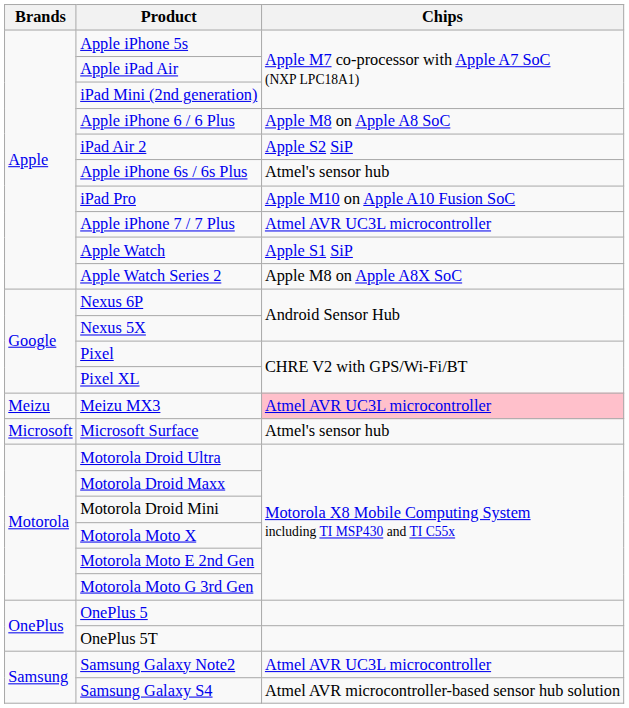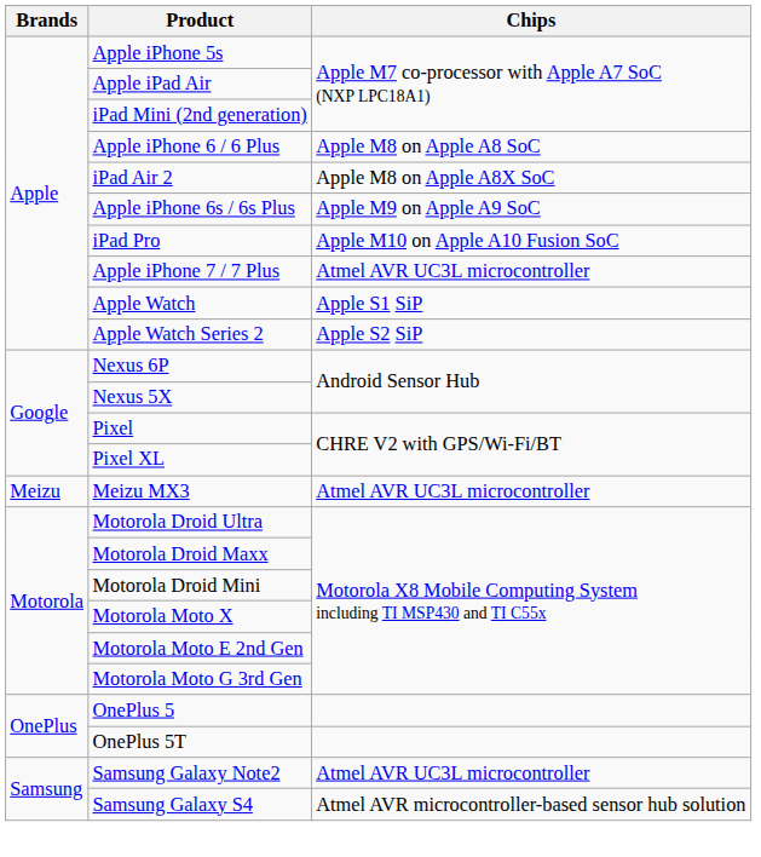 <table class="wikitable sortable">
 <tr>
 <th>Brands</th>
 <th>Product</th>
 <th>Chips</th>
 </tr>
 <tr>
 <td rowspan="10"><a href='#'>Apple</a></td>
 <td><a href='#'>Apple iPhone 5s</a></td>
 <td rowspan="3"><a href='#'>Apple M7</a> co-processor with <a href='#'>Apple A7 SoC</a><br><small>(NXP LPC18A1)</small></td>
 </tr>
 <tr>
 <td><a href='#'>Apple iPad Air</a></td>
 </tr>
 <tr>
 <td><a href='#'>iPad Mini (2nd generation)</a></td>
 </tr>
 <tr>
 <td><a href='#'>Apple iPhone 6 / 6 Plus</a></td>
 <td><a href='#'>Apple M8</a> on <a href='#'>Apple A8 SoC</a></td>
 </tr>
 <tr>
 <td><a href='#'>iPad Air 2</a></td>
-<td><a href='#'>Apple S2</a> <a href='#'>SiP</a></td>
+<td>Apple M8 on <a href='#'>Apple A8X SoC</a></td>
 </tr>
 <tr>
 <td><a href='#'>Apple iPhone 6s / 6s Plus</a></td>
-<td>Atmel's sensor hub</td>
+<td><a href='#'>Apple M9</a> on <a href='#'>Apple A9 SoC</a></td>
 </tr>
 <tr>
 <td><a href='#'>iPad Pro</a></td>
 <td><a href='#'>Apple M10</a> on <a href='#'>Apple A10 Fusion SoC</a></td>
 </tr>
 <tr>
 <td><a href='#'>Apple iPhone 7 / 7 Plus</a></td>
 <td><a href='#'>Atmel AVR UC3L microcontroller</a></td>
 </tr>
 <tr>
 <td><a href='#'>Apple Watch</a></td>
 <td><a href='#'>Apple S1</a> <a href='#'>SiP</a></td>
 </tr>
 <tr>
 <td><a href='#'>Apple Watch Series 2</a></td>
-<td>Apple M8 on <a href='#'>Apple A8X SoC</a></td>
+<td><a href='#'>Apple S2</a> <a href='#'>SiP</a></td>
 </tr>
 <tr>
 <td rowspan="4"><a href='#'>Google</a></td>
 <td><a href='#'>Nexus 6P</a></td>
 <td rowspan="2">Android Sensor Hub</td>
 </tr>
 <tr>
 <td><a href='#'>Nexus 5X</a></td>
 </tr>
 <tr>
 <td><a href='#'>Pixel</a></td>
 <td rowspan="2">CHRE V2 with GPS/Wi-Fi/BT</td>
 </tr>
 <tr>
 <td><a href='#'>Pixel XL</a></td>
 </tr>
 <tr>
 <td><a href='#'>Meizu</a></td>
 <td><a href='#'>Meizu MX3</a></td>
-<td style="background: pink;"><a href='#'>Atmel AVR UC3L microcontroller</a></td>
-</tr>
-<tr>
-<td><a href='#'>Microsoft</a></td>
-<td><a href='#'>Microsoft Surface</a></td>
-<td>Atmel's sensor hub</td>
+<td><a href='#'>Atmel AVR UC3L microcontroller</a></td>
 </tr>
 <tr>
 <td rowspan="6"><a href='#'>Motorola</a></td>
 <td><a href='#'>Motorola Droid Ultra</a></td>
 <td rowspan="6"><a href='#'>Motorola X8 Mobile Computing System</a><br><small>including <a href='#'>TI MSP430</a> and <a href='#'>TI C55x</a></small></td>
 </tr>
 <tr>
 <td><a href='#'>Motorola Droid Maxx</a></td>
 </tr>
 <tr>
 <td>Motorola Droid Mini</td>
 </tr>
 <tr>
 <td><a href='#'>Motorola Moto X</a></td>
 </tr>
 <tr>
 <td><a href='#'>Motorola Moto E 2nd Gen</a></td>
 </tr>
 <tr>
 <td><a href='#'>Motorola Moto G 3rd Gen</a></td>
 </tr>
 <tr>
 <td rowspan="2"><a href='#'>OnePlus</a></td>
 <td><a href='#'>OnePlus 5</a></td>
 <td></td>
 </tr>
 <tr>
 <td>OnePlus 5T</td>
 <td></td>
 </tr>
 <tr>
 <td rowspan="2"><a href='#'>Samsung</a></td>
 <td><a href='#'>Samsung Galaxy Note2</a></td>
 <td><a href='#'>Atmel AVR UC3L microcontroller</a></td>
 </tr>
 <tr>
 <td><a href='#'>Samsung Galaxy S4</a></td>
 <td>Atmel AVR microcontroller-based sensor hub solution</td>
 </tr>
 </table>
